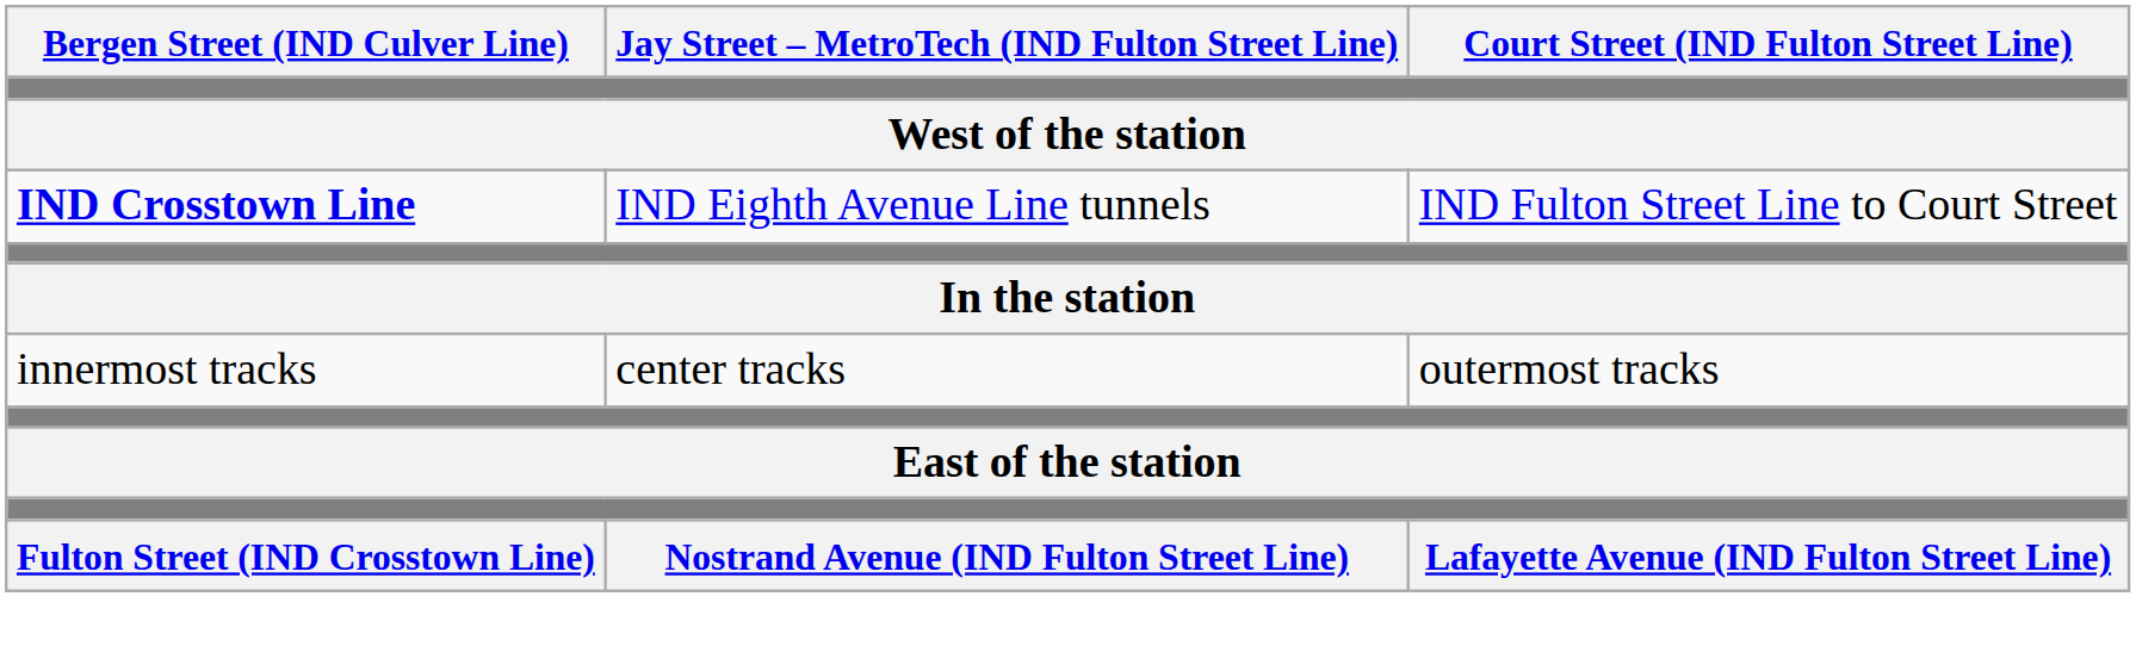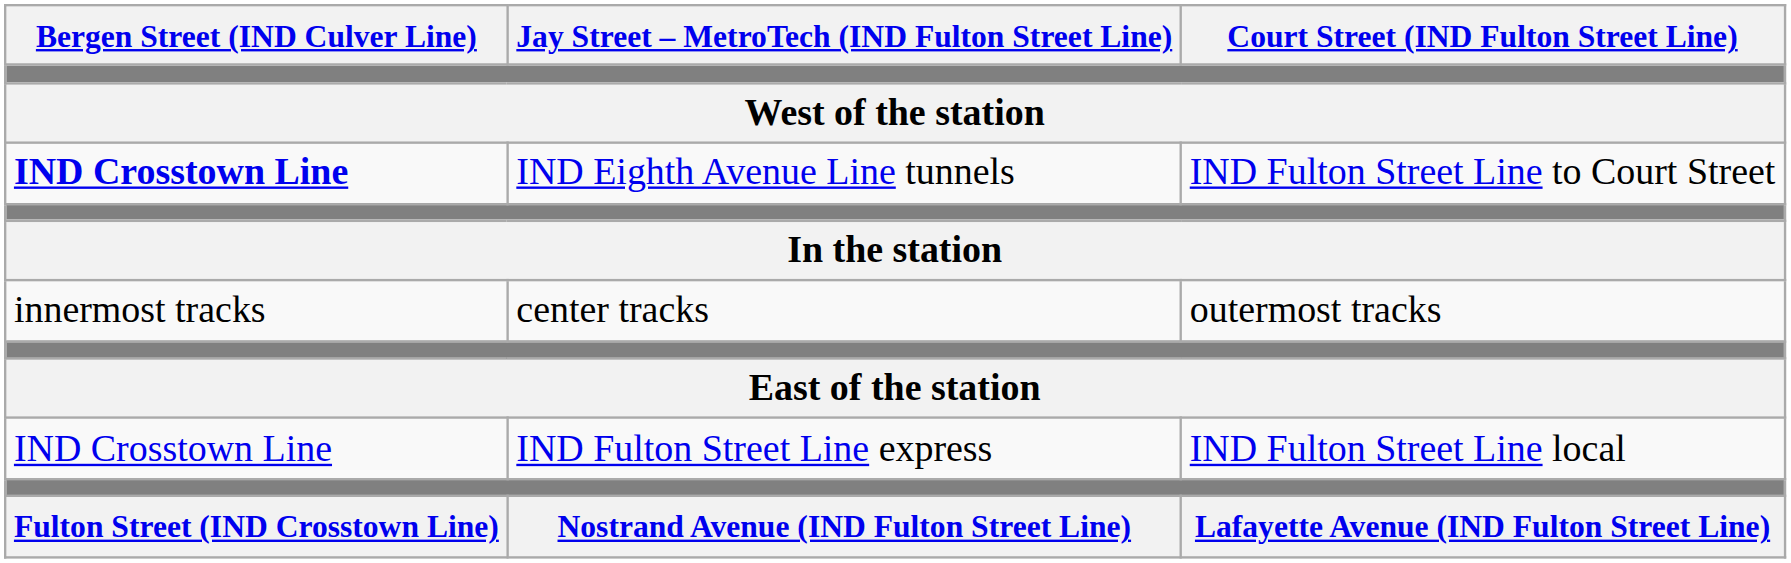 <table class="wikitable">
 <tr>
 <th><small><a href='#'>Bergen Street (IND Culver Line)</a></small></th>
 <th><small><a href='#'>Jay Street – MetroTech (IND Fulton Street Line)</a></small></th>
 <th><small><a href='#'>Court Street (IND Fulton Street Line)</a></small></th>
 </tr>
 <tr>
 <td bgcolor=#808080 colspan=3></td>
 </tr>
 <tr>
 <th colspan=3>West of the station</th>
 </tr>
 <tr valign=top>
 <td><strong><a href='#'>IND Crosstown Line</a><br></strong></td>
 <td><a href='#'>IND Eighth Avenue Line</a> tunnels<br></td>
 <td><a href='#'>IND Fulton Street Line</a> to Court Street<br></td>
 </tr>
 <tr>
 <td bgcolor=#808080 colspan=3></td>
 </tr>
 <tr>
 <th colspan=3>In the station</th>
 </tr>
 <tr valign=top>
 <td>innermost tracks<br></td>
 <td>center tracks<br></td>
 <td>outermost tracks<br></td>
 </tr>
 <tr>
 <td bgcolor=#808080 colspan=3></td>
 </tr>
 <tr>
 <th colspan=3>East of the station</th>
 </tr>
+<tr valign=top>
+<td><a href='#'>IND Crosstown Line</a><br></td>
+<td><a href='#'>IND Fulton Street Line</a> express<br></td>
+<td><a href='#'>IND Fulton Street Line</a> local<br></td>
+</tr>
 <tr>
 <td bgcolor=#808080 colspan=3></td>
 </tr>
 <tr>
 <th><small><a href='#'>Fulton Street (IND Crosstown Line)</a></small></th>
 <th><small><a href='#'>Nostrand Avenue (IND Fulton Street Line)</a></small></th>
 <th><small><a href='#'>Lafayette Avenue (IND Fulton Street Line)</a></small></th>
 </tr>
 </table>
